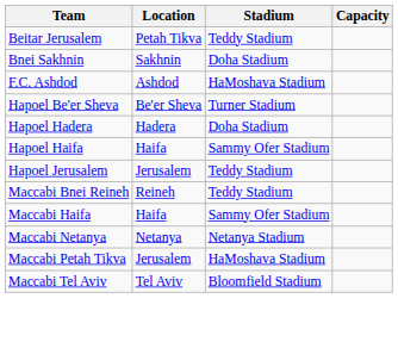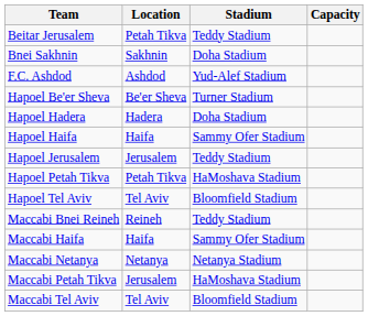 <table class="wikitable sortable">
 <tr>
 <th>Team</th>
 <th>Location</th>
 <th>Stadium</th>
 <th>Capacity</th>
 </tr>
 <tr>
 <td><a href='#'>Beitar Jerusalem</a></td>
 <td><a href='#'>Petah Tikva</a></td>
 <td><a href='#'>Teddy Stadium</a></td>
 <td style="text-align:center"></td>
 </tr>
 <tr>
 <td><a href='#'>Bnei Sakhnin</a></td>
 <td><a href='#'>Sakhnin</a></td>
 <td><a href='#'>Doha Stadium</a></td>
 <td style="text-align:center"></td>
 </tr>
 <tr>
 <td><a href='#'>F.C. Ashdod</a></td>
 <td><a href='#'>Ashdod</a></td>
-<td><a href='#'>HaMoshava Stadium</a></td>
+<td><a href='#'>Yud-Alef Stadium</a></td>
 <td style="text-align:center"></td>
 </tr>
 <tr>
 <td><a href='#'>Hapoel Be'er Sheva</a></td>
 <td><a href='#'>Be'er Sheva</a></td>
 <td><a href='#'>Turner Stadium</a></td>
 <td style="text-align:center"></td>
 </tr>
 <tr>
 <td><a href='#'>Hapoel Hadera</a></td>
 <td><a href='#'>Hadera</a></td>
 <td><a href='#'>Doha Stadium</a></td>
 <td style="text-align:center"></td>
 </tr>
 <tr>
 <td><a href='#'>Hapoel Haifa</a></td>
 <td><a href='#'>Haifa</a></td>
 <td><a href='#'>Sammy Ofer Stadium</a></td>
 <td style="text-align:center"></td>
 </tr>
 <tr>
 <td><a href='#'>Hapoel Jerusalem</a></td>
 <td><a href='#'>Jerusalem</a></td>
 <td><a href='#'>Teddy Stadium</a></td>
+<td style="text-align:center"></td>
+</tr>
+<tr>
+<td><a href='#'>Hapoel Petah Tikva</a></td>
+<td><a href='#'>Petah Tikva</a></td>
+<td><a href='#'>HaMoshava Stadium</a></td>
+<td style="text-align:center"></td>
+</tr>
+<tr>
+<td><a href='#'>Hapoel Tel Aviv</a></td>
+<td><a href='#'>Tel Aviv</a></td>
+<td><a href='#'>Bloomfield Stadium</a></td>
 <td style="text-align:center"></td>
 </tr>
 <tr>
 <td><a href='#'>Maccabi Bnei Reineh</a></td>
 <td><a href='#'>Reineh</a></td>
 <td><a href='#'>Teddy Stadium</a></td>
 <td align=center></td>
 </tr>
 <tr>
 <td><a href='#'>Maccabi Haifa</a></td>
 <td><a href='#'>Haifa</a></td>
 <td><a href='#'>Sammy Ofer Stadium</a></td>
 <td style="text-align:center"></td>
 </tr>
 <tr>
 <td><a href='#'>Maccabi Netanya</a></td>
 <td><a href='#'>Netanya</a></td>
 <td><a href='#'>Netanya Stadium</a></td>
 <td style="text-align:center"></td>
 </tr>
 <tr>
 <td><a href='#'>Maccabi Petah Tikva</a></td>
 <td><a href='#'>Jerusalem</a></td>
 <td><a href='#'>HaMoshava Stadium</a></td>
 <td style="text-align:center"></td>
 </tr>
 <tr>
 <td><a href='#'>Maccabi Tel Aviv</a></td>
 <td><a href='#'>Tel Aviv</a></td>
 <td><a href='#'>Bloomfield Stadium</a></td>
 <td style="text-align:center"></td>
 </tr>
 </table>
